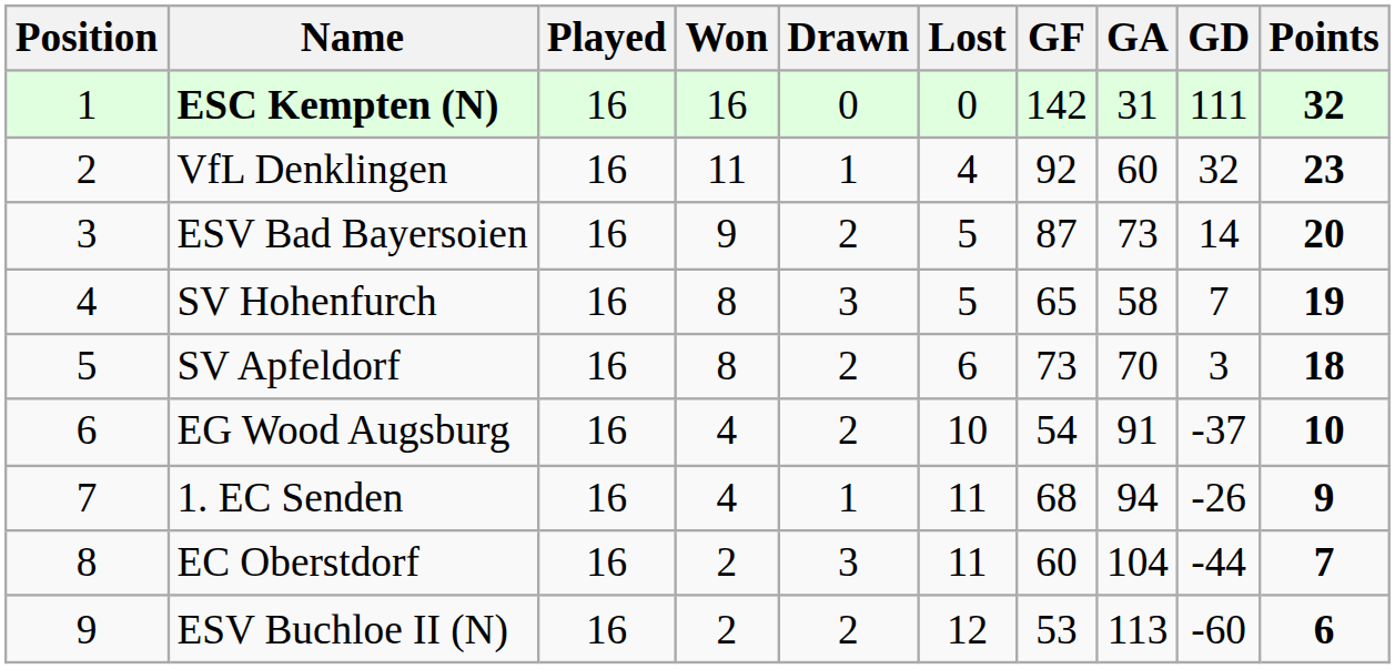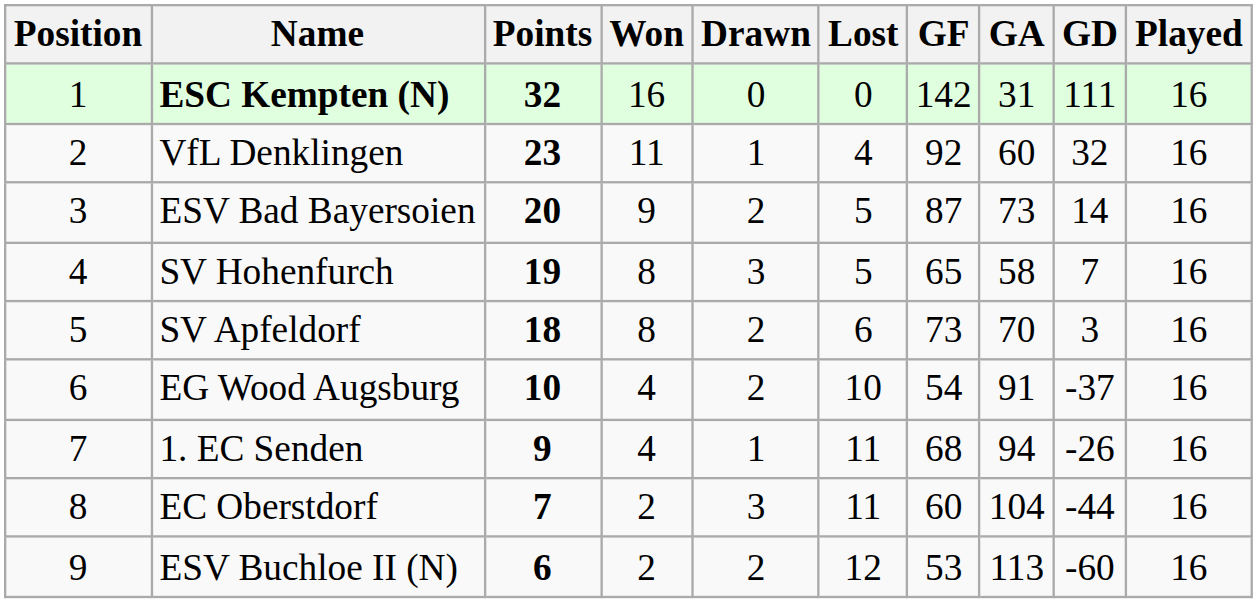 <table class="wikitable">
 <tr align="center">
 <th>Position</th>
 <th>Name</th>
-<th>Played</th>
+<th>Points</th>
 <th>Won</th>
 <th>Drawn</th>
 <th>Lost</th>
 <th>GF</th>
 <th>GA</th>
 <th>GD</th>
-<th>Points</th>
+<th>Played</th>
 </tr>
 <tr align="center" bgcolor="#dfffdf">
 <td>1</td>
 <td align="left"><strong>ESC Kempten (N)</strong></td>
-<td>16</td>
+<td><strong>32</strong></td>
 <td>16</td>
 <td>0</td>
 <td>0</td>
 <td>142</td>
 <td>31</td>
 <td>111</td>
-<td><strong>32</strong></td>
+<td>16</td>
 </tr>
 <tr align="center">
 <td>2</td>
 <td align="left">VfL Denklingen</td>
-<td>16</td>
+<td><strong>23</strong></td>
 <td>11</td>
 <td>1</td>
 <td>4</td>
 <td>92</td>
 <td>60</td>
 <td>32</td>
-<td><strong>23</strong></td>
+<td>16</td>
 </tr>
 <tr align="center">
 <td>3</td>
 <td align="left">ESV Bad Bayersoien</td>
-<td>16</td>
+<td><strong>20</strong></td>
 <td>9</td>
 <td>2</td>
 <td>5</td>
 <td>87</td>
 <td>73</td>
 <td>14</td>
-<td><strong>20</strong></td>
+<td>16</td>
 </tr>
 <tr align="center">
 <td>4</td>
 <td align="left">SV Hohenfurch</td>
-<td>16</td>
+<td><strong>19</strong></td>
 <td>8</td>
 <td>3</td>
 <td>5</td>
 <td>65</td>
 <td>58</td>
 <td>7</td>
-<td><strong>19</strong></td>
+<td>16</td>
 </tr>
 <tr align="center">
 <td>5</td>
 <td align="left">SV Apfeldorf</td>
-<td>16</td>
+<td><strong>18</strong></td>
 <td>8</td>
 <td>2</td>
 <td>6</td>
 <td>73</td>
 <td>70</td>
 <td>3</td>
-<td><strong>18</strong></td>
+<td>16</td>
 </tr>
 <tr align="center">
 <td>6</td>
 <td align="left">EG Wood Augsburg</td>
-<td>16</td>
+<td><strong>10</strong></td>
 <td>4</td>
 <td>2</td>
 <td>10</td>
 <td>54</td>
 <td>91</td>
 <td>-37</td>
-<td><strong>10</strong></td>
+<td>16</td>
 </tr>
 <tr align="center">
 <td>7</td>
 <td align="left">1. EC Senden</td>
-<td>16</td>
+<td><strong>9</strong></td>
 <td>4</td>
 <td>1</td>
 <td>11</td>
 <td>68</td>
 <td>94</td>
 <td>-26</td>
-<td><strong>9</strong></td>
+<td>16</td>
 </tr>
 <tr align="center">
 <td>8</td>
 <td align="left">EC Oberstdorf</td>
-<td>16</td>
+<td><strong>7</strong></td>
 <td>2</td>
 <td>3</td>
 <td>11</td>
 <td>60</td>
 <td>104</td>
 <td>-44</td>
-<td><strong>7</strong></td>
+<td>16</td>
 </tr>
 <tr align="center">
 <td>9</td>
 <td align="left">ESV Buchloe II (N)</td>
-<td>16</td>
+<td><strong>6</strong></td>
 <td>2</td>
 <td>2</td>
 <td>12</td>
 <td>53</td>
 <td>113</td>
 <td>-60</td>
-<td><strong>6</strong></td>
+<td>16</td>
 </tr>
 </table>
